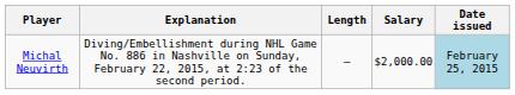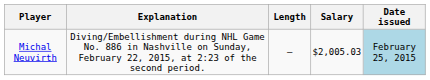 <table class="wikitable" style="text-align:center;">
 <tr>
 <th style="width:15%;">Player</th>
 <th style="width:50%;">Explanation</th>
 <th style="width:10%;">Length</th>
 <th style="width:10%;">Salary</th>
 <th style="width:15%;">Date issued</th>
 </tr>
 <tr>
 <td><a href='#'>Michal Neuvirth</a></td>
 <td>Diving/Embellishment during NHL Game No. 886 in Nashville on Sunday, February 22, 2015, at 2:23 of the second period.</td>
 <td>–</td>
-<td>$2,000.00</td>
+<td>$2,005.03</td>
 <td style="background: lightblue;">February 25, 2015</td>
 </tr>
 </table>
